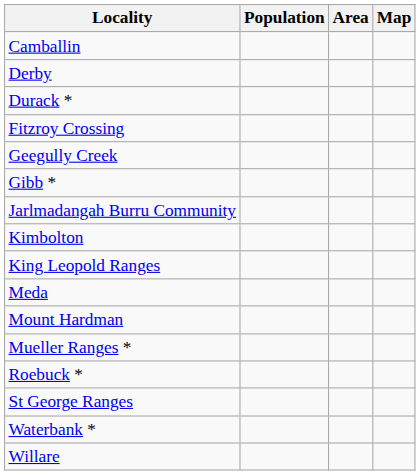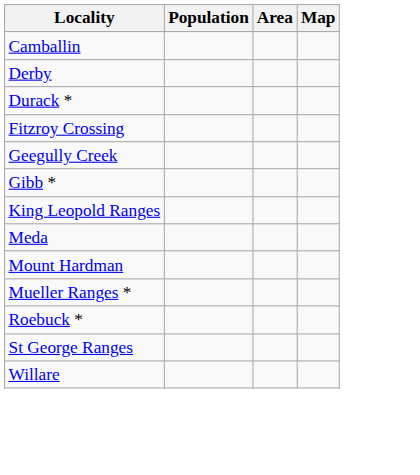 <table class="wikitable sortable">
 <tr>
 <th>Locality</th>
 <th data-sort-type=number>Population</th>
 <th data-sort-type=number>Area</th>
 <th>Map</th>
 </tr>
 <tr>
 <td><a href='#'>Camballin</a></td>
 <td></td>
 <td></td>
 <td></td>
 </tr>
 <tr>
 <td><a href='#'>Derby</a></td>
 <td></td>
 <td></td>
 <td></td>
 </tr>
 <tr>
 <td><a href='#'>Durack</a> *</td>
 <td></td>
 <td></td>
 <td></td>
 </tr>
 <tr>
 <td><a href='#'>Fitzroy Crossing</a></td>
 <td></td>
 <td></td>
 <td></td>
 </tr>
 <tr>
 <td><a href='#'>Geegully Creek</a></td>
 <td></td>
 <td></td>
 <td></td>
 </tr>
 <tr>
 <td><a href='#'>Gibb</a> *</td>
 <td></td>
 <td></td>
 <td></td>
 </tr>
 <tr>
-<td><a href='#'>Jarlmadangah Burru Community</a></td>
-<td></td>
-<td></td>
-<td></td>
-</tr>
-<tr>
-<td><a href='#'>Kimbolton</a></td>
-<td></td>
-<td></td>
-<td></td>
-</tr>
-<tr>
 <td><a href='#'>King Leopold Ranges</a></td>
 <td></td>
 <td></td>
 <td></td>
 </tr>
 <tr>
 <td><a href='#'>Meda</a></td>
 <td></td>
 <td></td>
 <td></td>
 </tr>
 <tr>
 <td><a href='#'>Mount Hardman</a></td>
 <td></td>
 <td></td>
 <td></td>
 </tr>
 <tr>
 <td><a href='#'>Mueller Ranges</a> *</td>
 <td></td>
 <td></td>
 <td></td>
 </tr>
 <tr>
 <td><a href='#'>Roebuck</a> *</td>
 <td></td>
 <td></td>
 <td></td>
 </tr>
 <tr>
 <td><a href='#'>St George Ranges</a></td>
 <td></td>
 <td></td>
 <td></td>
 </tr>
 <tr>
-<td><a href='#'>Waterbank</a> *</td>
-<td></td>
-<td></td>
-<td></td>
-</tr>
-<tr>
 <td><a href='#'>Willare</a></td>
 <td></td>
 <td></td>
 <td></td>
 </tr>
 </table>
